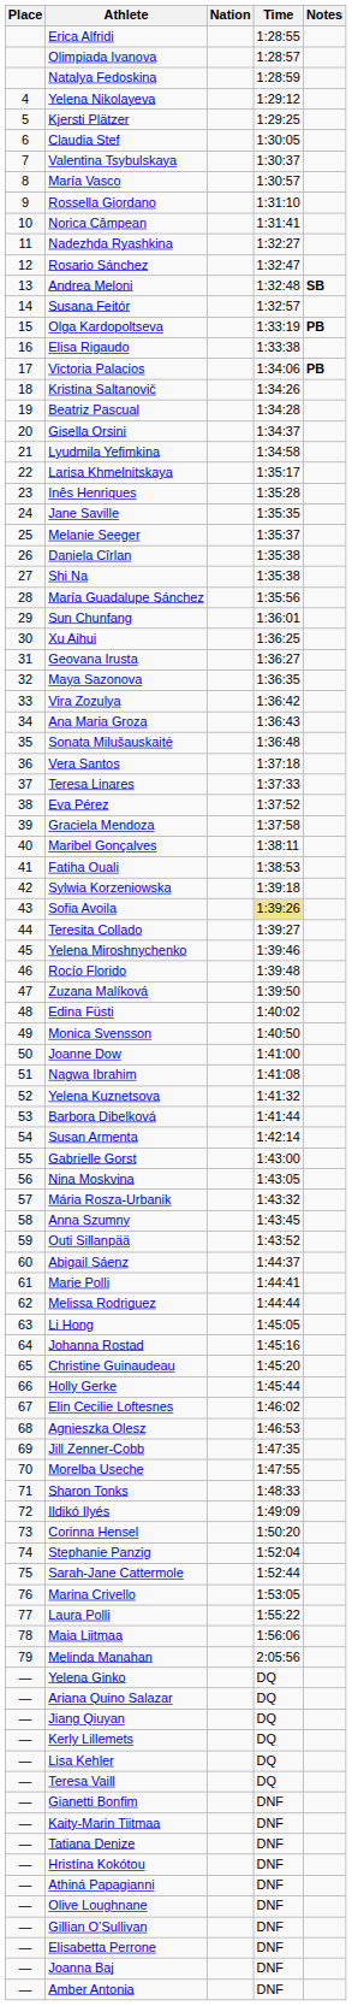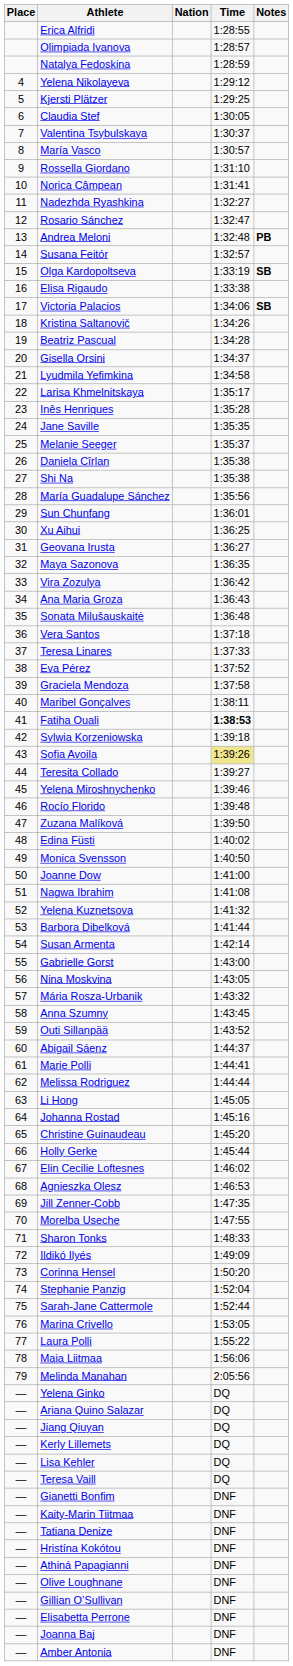 <table class="wikitable sortable">
 <tr>
 <th>Place</th>
 <th>Athlete</th>
 <th>Nation</th>
 <th>Time</th>
 <th>Notes</th>
 </tr>
 <tr>
 <td align=center></td>
 <td><a href='#'>Erica Alfridi</a></td>
 <td></td>
 <td>1:28:55</td>
 <td> </td>
 </tr>
 <tr>
 <td align=center></td>
 <td><a href='#'>Olimpiada Ivanova</a></td>
 <td></td>
 <td>1:28:57</td>
 <td> </td>
 </tr>
 <tr>
 <td align=center></td>
 <td><a href='#'>Natalya Fedoskina</a></td>
 <td></td>
 <td>1:28:59</td>
 <td> </td>
 </tr>
 <tr>
 <td align=center>4</td>
 <td><a href='#'>Yelena Nikolayeva</a></td>
 <td></td>
 <td>1:29:12</td>
 <td> </td>
 </tr>
 <tr>
 <td align=center>5</td>
 <td><a href='#'>Kjersti Plätzer</a></td>
 <td></td>
 <td>1:29:25</td>
 <td> </td>
 </tr>
 <tr>
 <td align=center>6</td>
 <td><a href='#'>Claudia Stef</a></td>
 <td></td>
 <td>1:30:05</td>
 <td> </td>
 </tr>
 <tr>
 <td align=center>7</td>
 <td><a href='#'>Valentina Tsybulskaya</a></td>
 <td></td>
 <td>1:30:37</td>
 <td> </td>
 </tr>
 <tr>
 <td align=center>8</td>
 <td><a href='#'>María Vasco</a></td>
 <td></td>
 <td>1:30:57</td>
 <td> </td>
 </tr>
 <tr>
 <td align=center>9</td>
 <td><a href='#'>Rossella Giordano</a></td>
 <td></td>
 <td>1:31:10</td>
 <td> </td>
 </tr>
 <tr>
 <td align=center>10</td>
 <td><a href='#'>Norica Câmpean</a></td>
 <td></td>
 <td>1:31:41</td>
 <td> </td>
 </tr>
 <tr>
 <td align=center>11</td>
 <td><a href='#'>Nadezhda Ryashkina</a></td>
 <td></td>
 <td>1:32:27</td>
 <td> </td>
 </tr>
 <tr>
 <td align=center>12</td>
 <td><a href='#'>Rosario Sánchez</a></td>
 <td></td>
 <td>1:32:47</td>
 <td> </td>
 </tr>
 <tr>
 <td align=center>13</td>
 <td><a href='#'>Andrea Meloni</a></td>
 <td></td>
 <td>1:32:48</td>
-<td><strong>SB</strong></td>
+<td><strong>PB</strong></td>
 </tr>
 <tr>
 <td align=center>14</td>
 <td><a href='#'>Susana Feitór</a></td>
 <td></td>
 <td>1:32:57</td>
 <td> </td>
 </tr>
 <tr>
 <td align=center>15</td>
 <td><a href='#'>Olga Kardopoltseva</a></td>
 <td></td>
 <td>1:33:19</td>
-<td><strong>PB</strong></td>
+<td><strong>SB</strong></td>
 </tr>
 <tr>
 <td align=center>16</td>
 <td><a href='#'>Elisa Rigaudo</a></td>
 <td></td>
 <td>1:33:38</td>
 <td> </td>
 </tr>
 <tr>
 <td align=center>17</td>
 <td><a href='#'>Victoria Palacios</a></td>
 <td></td>
 <td>1:34:06</td>
-<td><strong>PB</strong></td>
+<td><strong>SB</strong></td>
 </tr>
 <tr>
 <td align=center>18</td>
 <td><a href='#'>Kristina Saltanovič</a></td>
 <td></td>
 <td>1:34:26</td>
 <td> </td>
 </tr>
 <tr>
 <td align=center>19</td>
 <td><a href='#'>Beatriz Pascual</a></td>
 <td></td>
 <td>1:34:28</td>
 <td> </td>
 </tr>
 <tr>
 <td align=center>20</td>
 <td><a href='#'>Gisella Orsini</a></td>
 <td></td>
 <td>1:34:37</td>
 <td> </td>
 </tr>
 <tr>
 <td align=center>21</td>
 <td><a href='#'>Lyudmila Yefimkina</a></td>
 <td></td>
 <td>1:34:58</td>
 <td></td>
 </tr>
 <tr>
 <td align=center>22</td>
 <td><a href='#'>Larisa Khmelnitskaya</a></td>
 <td></td>
 <td>1:35:17</td>
 <td></td>
 </tr>
 <tr>
 <td align=center>23</td>
 <td><a href='#'>Inês Henriques</a></td>
 <td></td>
 <td>1:35:28</td>
 <td></td>
 </tr>
 <tr>
 <td align=center>24</td>
 <td><a href='#'>Jane Saville</a></td>
 <td></td>
 <td>1:35:35</td>
 <td></td>
 </tr>
 <tr>
 <td align=center>25</td>
 <td><a href='#'>Melanie Seeger</a></td>
 <td></td>
 <td>1:35:37</td>
 <td></td>
 </tr>
 <tr>
 <td align=center>26</td>
 <td><a href='#'>Daniela Cîrlan</a></td>
 <td></td>
 <td>1:35:38</td>
 <td></td>
 </tr>
 <tr>
 <td align=center>27</td>
 <td><a href='#'>Shi Na</a></td>
 <td></td>
 <td>1:35:38</td>
 <td></td>
 </tr>
 <tr>
 <td align=center>28</td>
 <td><a href='#'>María Guadalupe Sánchez</a></td>
 <td></td>
 <td>1:35:56</td>
 <td></td>
 </tr>
 <tr>
 <td align=center>29</td>
 <td><a href='#'>Sun Chunfang</a></td>
 <td></td>
 <td>1:36:01</td>
 <td></td>
 </tr>
 <tr>
 <td align=center>30</td>
 <td><a href='#'>Xu Aihui</a></td>
 <td></td>
 <td>1:36:25</td>
 <td></td>
 </tr>
 <tr>
 <td align=center>31</td>
 <td><a href='#'>Geovana Irusta</a></td>
 <td></td>
 <td>1:36:27</td>
 <td></td>
 </tr>
 <tr>
 <td align=center>32</td>
 <td><a href='#'>Maya Sazonova</a></td>
 <td></td>
 <td>1:36:35</td>
 <td></td>
 </tr>
 <tr>
 <td align=center>33</td>
 <td><a href='#'>Vira Zozulya</a></td>
 <td></td>
 <td>1:36:42</td>
 <td></td>
 </tr>
 <tr>
 <td align=center>34</td>
 <td><a href='#'>Ana Maria Groza</a></td>
 <td></td>
 <td>1:36:43</td>
 <td></td>
 </tr>
 <tr>
 <td align=center>35</td>
 <td><a href='#'>Sonata Milušauskaitė</a></td>
 <td></td>
 <td>1:36:48</td>
 <td></td>
 </tr>
 <tr>
 <td align=center>36</td>
 <td><a href='#'>Vera Santos</a></td>
 <td></td>
 <td>1:37:18</td>
 <td></td>
 </tr>
 <tr>
 <td align=center>37</td>
 <td><a href='#'>Teresa Linares</a></td>
 <td></td>
 <td>1:37:33</td>
 <td></td>
 </tr>
 <tr>
 <td align=center>38</td>
 <td><a href='#'>Eva Pérez</a></td>
 <td></td>
 <td>1:37:52</td>
 <td></td>
 </tr>
 <tr>
 <td align=center>39</td>
 <td><a href='#'>Graciela Mendoza</a></td>
 <td></td>
 <td>1:37:58</td>
 <td></td>
 </tr>
 <tr>
 <td align=center>40</td>
 <td><a href='#'>Maribel Gonçalves</a></td>
 <td></td>
 <td>1:38:11</td>
 <td></td>
 </tr>
 <tr>
 <td align=center>41</td>
 <td><a href='#'>Fatiha Ouali</a></td>
 <td></td>
-<td>1:38:53</td>
+<td><strong>1:38:53</strong></td>
 <td></td>
 </tr>
 <tr>
 <td align=center>42</td>
 <td><a href='#'>Sylwia Korzeniowska</a></td>
 <td></td>
 <td>1:39:18</td>
 <td></td>
 </tr>
 <tr>
 <td align=center>43</td>
 <td><a href='#'>Sofia Avoila</a></td>
 <td></td>
 <td style="background: khaki;">1:39:26</td>
 <td></td>
 </tr>
 <tr>
 <td align=center>44</td>
 <td><a href='#'>Teresita Collado</a></td>
 <td></td>
 <td>1:39:27</td>
 <td></td>
 </tr>
 <tr>
 <td align=center>45</td>
 <td><a href='#'>Yelena Miroshnychenko</a></td>
 <td></td>
 <td>1:39:46</td>
 <td></td>
 </tr>
 <tr>
 <td align=center>46</td>
 <td><a href='#'>Rocío Florido</a></td>
 <td></td>
 <td>1:39:48</td>
 <td></td>
 </tr>
 <tr>
 <td align=center>47</td>
 <td><a href='#'>Zuzana Malíková</a></td>
 <td></td>
 <td>1:39:50</td>
 <td></td>
 </tr>
 <tr>
 <td align=center>48</td>
 <td><a href='#'>Edina Füsti</a></td>
 <td></td>
 <td>1:40:02</td>
 <td></td>
 </tr>
 <tr>
 <td align=center>49</td>
 <td><a href='#'>Monica Svensson</a></td>
 <td></td>
 <td>1:40:50</td>
 <td></td>
 </tr>
 <tr>
 <td align=center>50</td>
 <td><a href='#'>Joanne Dow</a></td>
 <td></td>
 <td>1:41:00</td>
 <td></td>
 </tr>
 <tr>
 <td align=center>51</td>
 <td><a href='#'>Nagwa Ibrahim</a></td>
 <td></td>
 <td>1:41:08</td>
 <td></td>
 </tr>
 <tr>
 <td align=center>52</td>
 <td><a href='#'>Yelena Kuznetsova</a></td>
 <td></td>
 <td>1:41:32</td>
 <td></td>
 </tr>
 <tr>
 <td align=center>53</td>
 <td><a href='#'>Barbora Dibelková</a></td>
 <td></td>
 <td>1:41:44</td>
 <td></td>
 </tr>
 <tr>
 <td align=center>54</td>
 <td><a href='#'>Susan Armenta</a></td>
 <td></td>
 <td>1:42:14</td>
 <td></td>
 </tr>
 <tr>
 <td align=center>55</td>
 <td><a href='#'>Gabrielle Gorst</a></td>
 <td></td>
 <td>1:43:00</td>
 <td></td>
 </tr>
 <tr>
 <td align=center>56</td>
 <td><a href='#'>Nina Moskvina</a></td>
 <td></td>
 <td>1:43:05</td>
 <td></td>
 </tr>
 <tr>
 <td align=center>57</td>
 <td><a href='#'>Mária Rosza-Urbanik</a></td>
 <td></td>
 <td>1:43:32</td>
 <td></td>
 </tr>
 <tr>
 <td align=center>58</td>
 <td><a href='#'>Anna Szumny</a></td>
 <td></td>
 <td>1:43:45</td>
 <td></td>
 </tr>
 <tr>
 <td align=center>59</td>
 <td><a href='#'>Outi Sillanpää</a></td>
 <td></td>
 <td>1:43:52</td>
 <td></td>
 </tr>
 <tr>
 <td align=center>60</td>
 <td><a href='#'>Abigail Sáenz</a></td>
 <td></td>
 <td>1:44:37</td>
 <td></td>
 </tr>
 <tr>
 <td align=center>61</td>
 <td><a href='#'>Marie Polli</a></td>
 <td></td>
 <td>1:44:41</td>
 <td></td>
 </tr>
 <tr>
 <td align=center>62</td>
 <td><a href='#'>Melissa Rodriguez</a></td>
 <td></td>
 <td>1:44:44</td>
 <td></td>
 </tr>
 <tr>
 <td align=center>63</td>
 <td><a href='#'>Li Hong</a></td>
 <td></td>
 <td>1:45:05</td>
 <td></td>
 </tr>
 <tr>
 <td align=center>64</td>
 <td><a href='#'>Johanna Rostad</a></td>
 <td></td>
 <td>1:45:16</td>
 <td></td>
 </tr>
 <tr>
 <td align=center>65</td>
 <td><a href='#'>Christine Guinaudeau</a></td>
 <td></td>
 <td>1:45:20</td>
 <td></td>
 </tr>
 <tr>
 <td align=center>66</td>
 <td><a href='#'>Holly Gerke</a></td>
 <td></td>
 <td>1:45:44</td>
 <td></td>
 </tr>
 <tr>
 <td align=center>67</td>
 <td><a href='#'>Elin Cecilie Loftesnes</a></td>
 <td></td>
 <td>1:46:02</td>
 <td></td>
 </tr>
 <tr>
 <td align=center>68</td>
 <td><a href='#'>Agnieszka Olesz</a></td>
 <td></td>
 <td>1:46:53</td>
 <td></td>
 </tr>
 <tr>
 <td align=center>69</td>
 <td><a href='#'>Jill Zenner-Cobb</a></td>
 <td></td>
 <td>1:47:35</td>
 <td></td>
 </tr>
 <tr>
 <td align=center>70</td>
 <td><a href='#'>Morelba Useche</a></td>
 <td></td>
 <td>1:47:55</td>
 <td></td>
 </tr>
 <tr>
 <td align=center>71</td>
 <td><a href='#'>Sharon Tonks</a></td>
 <td></td>
 <td>1:48:33</td>
 <td></td>
 </tr>
 <tr>
 <td align=center>72</td>
 <td><a href='#'>Ildikó Ilyés</a></td>
 <td></td>
 <td>1:49:09</td>
 <td></td>
 </tr>
 <tr>
 <td align=center>73</td>
 <td><a href='#'>Corinna Hensel</a></td>
 <td></td>
 <td>1:50:20</td>
 <td></td>
 </tr>
 <tr>
 <td align=center>74</td>
 <td><a href='#'>Stephanie Panzig</a></td>
 <td></td>
 <td>1:52:04</td>
 <td></td>
 </tr>
 <tr>
 <td align=center>75</td>
 <td><a href='#'>Sarah-Jane Cattermole</a></td>
 <td></td>
 <td>1:52:44</td>
 <td></td>
 </tr>
 <tr>
 <td align=center>76</td>
 <td><a href='#'>Marina Crivello</a></td>
 <td></td>
 <td>1:53:05</td>
 <td></td>
 </tr>
 <tr>
 <td align=center>77</td>
 <td><a href='#'>Laura Polli</a></td>
 <td></td>
 <td>1:55:22</td>
 <td></td>
 </tr>
 <tr>
 <td align=center>78</td>
 <td><a href='#'>Maia Liitmaa</a></td>
 <td></td>
 <td>1:56:06</td>
 <td></td>
 </tr>
 <tr>
 <td align=center>79</td>
 <td><a href='#'>Melinda Manahan</a></td>
 <td></td>
 <td>2:05:56</td>
 <td></td>
 </tr>
 <tr>
 <td align=center>—</td>
 <td><a href='#'>Yelena Ginko</a></td>
 <td></td>
 <td>DQ</td>
 <td></td>
 </tr>
 <tr>
 <td align=center>—</td>
 <td><a href='#'>Ariana Quino Salazar</a></td>
 <td></td>
 <td>DQ</td>
 <td></td>
 </tr>
 <tr>
 <td align=center>—</td>
 <td><a href='#'>Jiang Qiuyan</a></td>
 <td></td>
 <td>DQ</td>
 <td></td>
 </tr>
 <tr>
 <td align=center>—</td>
 <td><a href='#'>Kerly Lillemets</a></td>
 <td></td>
 <td>DQ</td>
 <td></td>
 </tr>
 <tr>
 <td align=center>—</td>
 <td><a href='#'>Lisa Kehler</a></td>
 <td></td>
 <td>DQ</td>
 <td></td>
 </tr>
 <tr>
 <td align=center>—</td>
 <td><a href='#'>Teresa Vaill</a></td>
 <td></td>
 <td>DQ</td>
 <td></td>
 </tr>
 <tr>
 <td align=center>—</td>
 <td><a href='#'>Gianetti Bonfim</a></td>
 <td></td>
 <td>DNF</td>
 <td></td>
 </tr>
 <tr>
 <td align=center>—</td>
 <td><a href='#'>Kaity-Marin Tiitmaa</a></td>
 <td></td>
 <td>DNF</td>
 <td></td>
 </tr>
 <tr>
 <td align=center>—</td>
 <td><a href='#'>Tatiana Denize</a></td>
 <td></td>
 <td>DNF</td>
 <td></td>
 </tr>
 <tr>
 <td align=center>—</td>
 <td><a href='#'>Hristína Kokótou</a></td>
 <td></td>
 <td>DNF</td>
 <td></td>
 </tr>
 <tr>
 <td align=center>—</td>
 <td><a href='#'>Athiná Papagianni</a></td>
 <td></td>
 <td>DNF</td>
 <td></td>
 </tr>
 <tr>
 <td align=center>—</td>
 <td><a href='#'>Olive Loughnane</a></td>
 <td></td>
 <td>DNF</td>
 <td></td>
 </tr>
 <tr>
 <td align=center>—</td>
 <td><a href='#'>Gillian OʼSullivan</a></td>
 <td></td>
 <td>DNF</td>
 <td></td>
 </tr>
 <tr>
 <td align=center>—</td>
 <td><a href='#'>Elisabetta Perrone</a></td>
 <td></td>
 <td>DNF</td>
 <td></td>
 </tr>
 <tr>
 <td align=center>—</td>
 <td><a href='#'>Joanna Baj</a></td>
 <td></td>
 <td>DNF</td>
 <td></td>
 </tr>
 <tr>
 <td align=center>—</td>
 <td><a href='#'>Amber Antonia</a></td>
 <td></td>
 <td>DNF</td>
 <td></td>
 </tr>
 </table>
